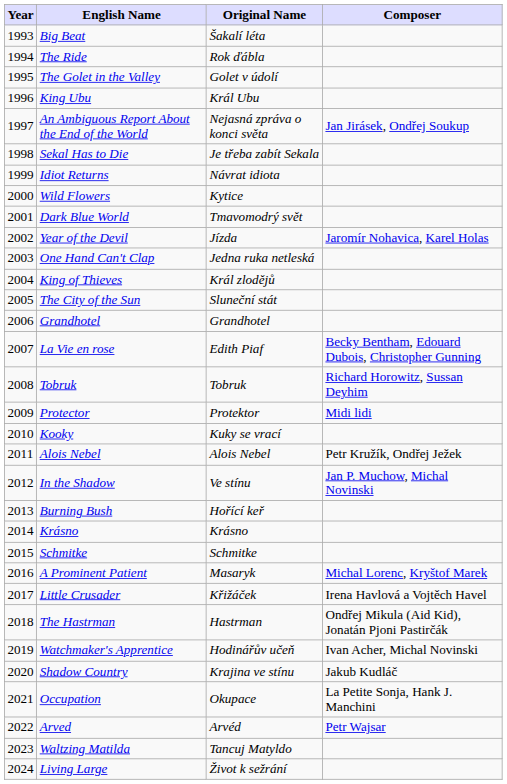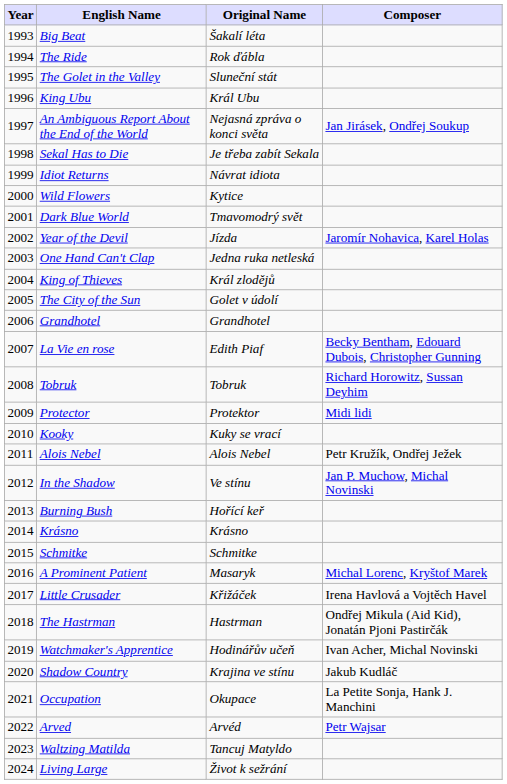 <table class="wikitable sortable">
 <tr>
 <th style="background:#DDDDFF;">Year</th>
 <th style="background:#DDDDFF;">English Name</th>
 <th style="background:#DDDDFF;">Original Name</th>
 <th style="background:#DDDDFF;">Composer</th>
 </tr>
 <tr>
 <td>1993</td>
 <td><em><a href='#'>Big Beat</a></em></td>
 <td><em>Šakalí léta</em></td>
 <td></td>
 </tr>
 <tr>
 <td>1994</td>
 <td><em><a href='#'>The Ride</a></em></td>
 <td><em>Rok ďábla</em></td>
 <td></td>
 </tr>
 <tr>
 <td>1995</td>
 <td><em><a href='#'>The Golet in the Valley</a></em></td>
-<td><em>Golet v údolí</em></td>
+<td><em>Sluneční stát</em></td>
 <td></td>
 </tr>
 <tr>
 <td>1996</td>
 <td><em><a href='#'>King Ubu</a></em></td>
 <td><em>Král Ubu</em></td>
 <td></td>
 </tr>
 <tr>
 <td>1997</td>
 <td><em><a href='#'>An Ambiguous Report About the End of the World</a></em></td>
 <td><em>Nejasná zpráva o konci světa</em></td>
 <td><a href='#'>Jan Jirásek</a>, <a href='#'>Ondřej Soukup</a></td>
 </tr>
 <tr>
 <td>1998</td>
 <td><em><a href='#'>Sekal Has to Die</a></em></td>
 <td><em>Je třeba zabít Sekala</em></td>
 <td></td>
 </tr>
 <tr>
 <td>1999</td>
 <td><em><a href='#'>Idiot Returns</a></em></td>
 <td><em>Návrat idiota</em></td>
 <td></td>
 </tr>
 <tr>
 <td>2000</td>
 <td><em><a href='#'>Wild Flowers</a></em></td>
 <td><em>Kytice</em></td>
 <td></td>
 </tr>
 <tr>
 <td>2001</td>
 <td><em><a href='#'>Dark Blue World</a></em></td>
 <td><em>Tmavomodrý svět</em></td>
 <td></td>
 </tr>
 <tr>
 <td>2002</td>
 <td><em><a href='#'>Year of the Devil</a></em></td>
 <td><em>Jízda</em></td>
 <td><a href='#'>Jaromír Nohavica</a>, <a href='#'>Karel Holas</a></td>
 </tr>
 <tr>
 <td>2003</td>
 <td><em><a href='#'>One Hand Can't Clap</a></em></td>
 <td><em>Jedna ruka netleská</em></td>
 <td></td>
 </tr>
 <tr>
 <td>2004</td>
 <td><em><a href='#'>King of Thieves</a></em></td>
 <td><em>Král zlodějů</em></td>
 <td></td>
 </tr>
 <tr>
 <td>2005</td>
 <td><em><a href='#'>The City of the Sun</a></em></td>
-<td><em>Sluneční stát</em></td>
+<td><em>Golet v údolí</em></td>
 <td></td>
 </tr>
 <tr>
 <td>2006</td>
 <td><em><a href='#'>Grandhotel</a></em></td>
 <td><em>Grandhotel</em></td>
 <td></td>
 </tr>
 <tr>
 <td>2007</td>
 <td><em><a href='#'>La Vie en rose</a></em></td>
 <td><em>Edith Piaf</em></td>
 <td><a href='#'>Becky Bentham</a>, <a href='#'>Edouard Dubois</a>, <a href='#'>Christopher Gunning</a></td>
 </tr>
 <tr>
 <td>2008</td>
 <td><em><a href='#'>Tobruk</a></em></td>
 <td><em>Tobruk</em></td>
 <td><a href='#'>Richard Horowitz</a>, <a href='#'>Sussan Deyhim</a></td>
 </tr>
 <tr>
 <td>2009</td>
 <td><em><a href='#'>Protector</a></em></td>
 <td><em>Protektor</em></td>
 <td><a href='#'>Midi lidi</a></td>
 </tr>
 <tr>
 <td>2010</td>
 <td><em><a href='#'>Kooky</a></em></td>
 <td><em>Kuky se vrací</em></td>
 <td></td>
 </tr>
 <tr>
 <td>2011</td>
 <td><em><a href='#'>Alois Nebel</a></em></td>
 <td><em>Alois Nebel</em></td>
 <td>Petr Kružík, Ondřej Ježek</td>
 </tr>
 <tr>
 <td>2012</td>
 <td><em><a href='#'>In the Shadow</a></em></td>
 <td><em>Ve stínu</em></td>
 <td><a href='#'>Jan P. Muchow</a>, <a href='#'>Michal Novinski</a></td>
 </tr>
 <tr>
 <td>2013</td>
 <td><em><a href='#'>Burning Bush</a></em></td>
 <td><em>Hořící keř</em></td>
 <td></td>
 </tr>
 <tr>
 <td>2014</td>
 <td><em><a href='#'>Krásno</a></em></td>
 <td><em>Krásno</em></td>
 <td></td>
 </tr>
 <tr>
 <td>2015</td>
 <td><em><a href='#'>Schmitke</a></em></td>
 <td><em>Schmitke</em></td>
 <td></td>
 </tr>
 <tr>
 <td>2016</td>
 <td><em><a href='#'>A Prominent Patient</a></em></td>
 <td><em>Masaryk</em></td>
 <td><a href='#'>Michal Lorenc</a>, <a href='#'>Kryštof Marek</a></td>
 </tr>
 <tr>
 <td>2017</td>
 <td><em><a href='#'>Little Crusader</a></em></td>
 <td><em>Křižáček</em></td>
 <td>Irena Havlová a Vojtěch Havel</td>
 </tr>
 <tr>
 <td>2018</td>
 <td><em><a href='#'>The Hastrman</a></em></td>
 <td><em>Hastrman</em></td>
 <td>Ondřej Mikula (Aid Kid), Jonatán Pjoni Pastirčák</td>
 </tr>
 <tr>
 <td>2019</td>
 <td><em><a href='#'>Watchmaker's Apprentice</a></em></td>
 <td><em>Hodinářův učeň</em></td>
 <td>Ivan Acher, Michal Novinski</td>
 </tr>
 <tr>
 <td>2020</td>
 <td><em><a href='#'>Shadow Country</a></em></td>
 <td><em>Krajina ve stínu</em></td>
 <td>Jakub Kudláč</td>
 </tr>
 <tr>
 <td>2021</td>
 <td><em><a href='#'>Occupation</a></em></td>
 <td><em>Okupace</em></td>
 <td>La Petite Sonja, Hank J. Manchini</td>
 </tr>
 <tr>
 <td>2022</td>
 <td><em><a href='#'>Arved</a></em></td>
 <td><em>Arvéd</em></td>
 <td><a href='#'>Petr Wajsar</a></td>
 </tr>
 <tr>
 <td>2023</td>
 <td><em><a href='#'>Waltzing Matilda</a></em></td>
 <td><em>Tancuj Matyldo</em></td>
 <td></td>
 </tr>
 <tr>
 <td>2024</td>
 <td><em><a href='#'>Living Large</a></em></td>
 <td><em>Život k sežrání</em></td>
 <td></td>
 </tr>
 </table>
